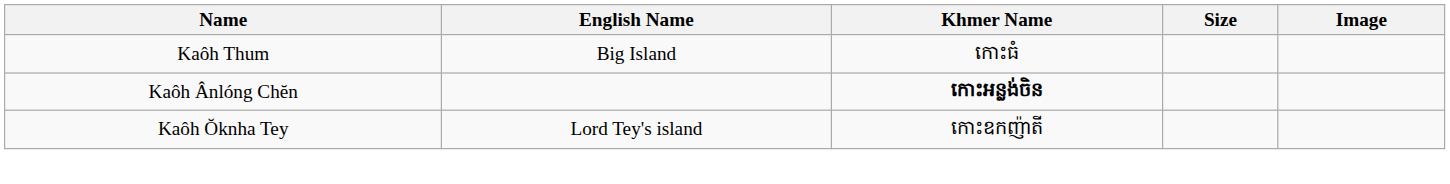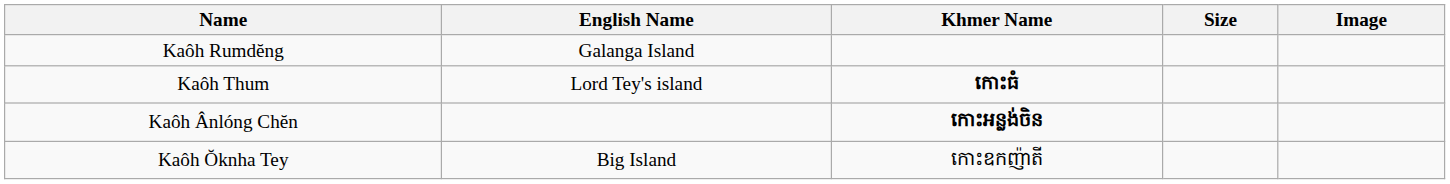 <table class="wikitable sortable"  style="text-align:center; width:95%">
 <tr>
 <th>Name</th>
 <th>English Name</th>
 <th>Khmer Name</th>
 <th>Size</th>
 <th>Image</th>
 </tr>
 <tr>
+<td>Kaôh Rumdĕng</td>
+<td>Galanga Island</td>
+<td></td>
+<td></td>
+<td></td>
+</tr>
+<tr>
 <td>Kaôh Thum</td>
-<td>Big Island</td>
-<td>កោះធំ</td>
+<td>Lord Tey's island</td>
+<td><strong>កោះធំ</strong></td>
 <td></td>
 <td></td>
 </tr>
 <tr កោះក្របី>
 <td>Kaôh Ânlóng Chĕn</td>
 <td></td>
 <td><strong>កោះអន្លង់ចិន</strong></td>
 <td></td>
 <td></td>
 </tr>
 <tr>
 <td>Kaôh Ŏknha Tey</td>
-<td>Lord Tey's island</td>
+<td>Big Island</td>
 <td>កោះឧកញ៉ាតី</td>
 <td></td>
 <td></td>
 </tr>
 </table>
